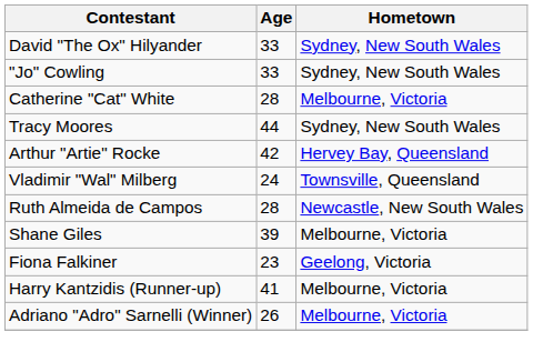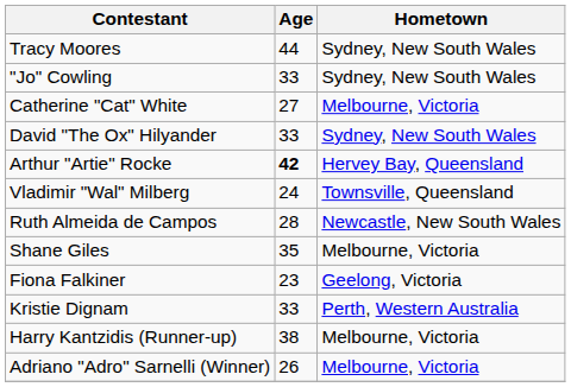 <table class="wikitable">
 <tr>
 <th>Contestant</th>
 <th>Age</th>
 <th>Hometown</th>
 </tr>
 <tr>
-<td>David "The Ox" Hilyander</td>
-<td>33</td>
-<td><a href='#'>Sydney</a>, <a href='#'>New South Wales</a></td>
+<td>Tracy Moores</td>
+<td>44</td>
+<td>Sydney, New South Wales</td>
 </tr>
 <tr>
 <td>"Jo"  Cowling</td>
 <td>33</td>
 <td>Sydney, New South Wales</td>
 </tr>
 <tr>
 <td>Catherine "Cat" White</td>
-<td>28</td>
+<td>27</td>
 <td><a href='#'>Melbourne</a>, <a href='#'>Victoria</a></td>
 </tr>
 <tr>
-<td>Tracy Moores</td>
-<td>44</td>
-<td>Sydney, New South Wales</td>
+<td>David "The Ox" Hilyander</td>
+<td>33</td>
+<td><a href='#'>Sydney</a>, <a href='#'>New South Wales</a></td>
 </tr>
 <tr>
 <td>Arthur "Artie" Rocke</td>
-<td>42</td>
+<td><strong>42</strong></td>
 <td><a href='#'>Hervey Bay</a>, <a href='#'>Queensland</a></td>
 </tr>
 <tr>
 <td>Vladimir "Wal" Milberg</td>
 <td>24</td>
 <td><a href='#'>Townsville</a>, Queensland</td>
 </tr>
 <tr>
 <td>Ruth Almeida de Campos</td>
 <td>28</td>
 <td><a href='#'>Newcastle</a>, New South Wales</td>
 </tr>
 <tr>
 <td>Shane Giles</td>
-<td>39</td>
+<td>35</td>
 <td>Melbourne, Victoria</td>
 </tr>
 <tr>
 <td>Fiona Falkiner</td>
 <td>23</td>
 <td><a href='#'>Geelong</a>, Victoria</td>
 </tr>
 <tr>
+<td>Kristie Dignam</td>
+<td>33</td>
+<td><a href='#'>Perth</a>, <a href='#'>Western Australia</a></td>
+</tr>
+<tr>
 <td>Harry Kantzidis (Runner-up)</td>
-<td>41</td>
+<td>38</td>
 <td>Melbourne, Victoria</td>
 </tr>
 <tr>
 <td>Adriano "Adro" Sarnelli (Winner)</td>
 <td>26</td>
 <td><a href='#'>Melbourne</a>, <a href='#'>Victoria</a></td>
 </tr>
 <tr>
 </tr>
 </table>
